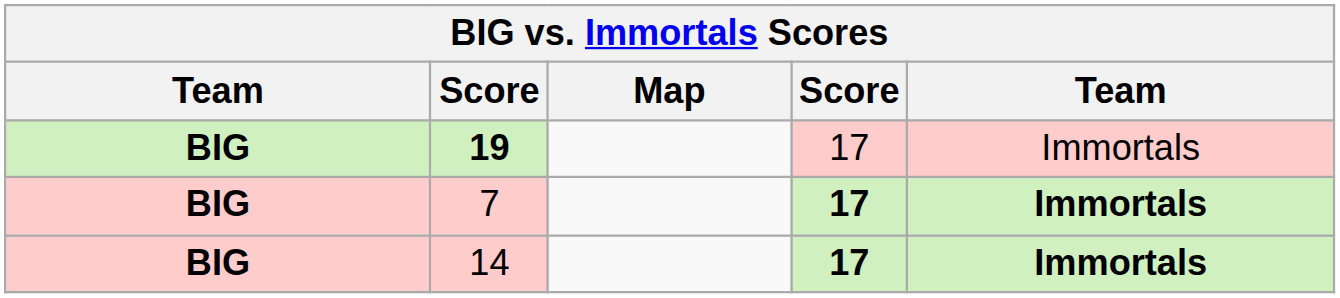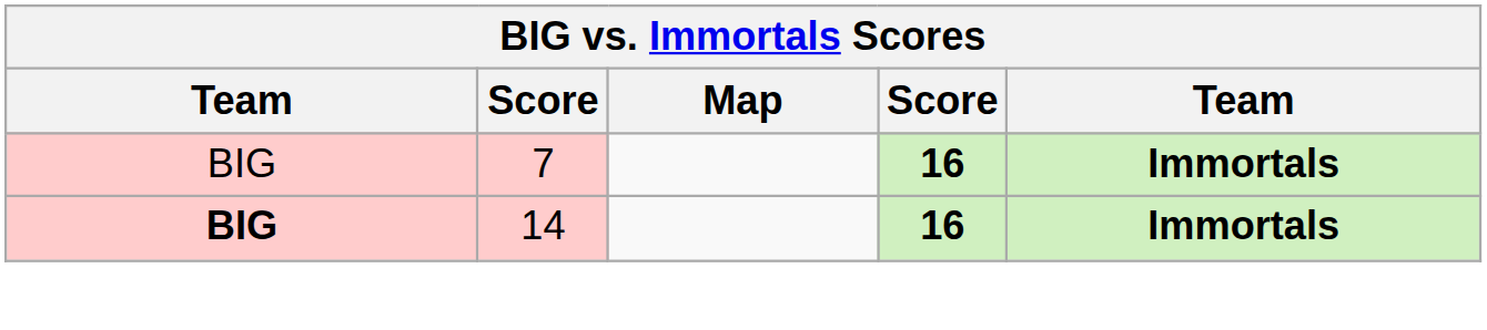 <table class="wikitable" style="text-align: center;">
 <tr>
 <th colspan=5>BIG vs.  <a href='#'>Immortals</a> Scores</th>
 </tr>
 <tr>
 <th width="181px">Team</th>
 <th width="20px">Score</th>
 <th width="100px">Map</th>
 <th width="20px">Score</th>
 <th width="181px">Team</th>
 </tr>
 <tr>
-<td style="background: #D0F0C0;"><strong>BIG</strong></td>
-<td style="background: #D0F0C0;"><strong>19</strong></td>
-<td></td>
-<td style="background: #FFCCCC;">17</td>
-<td style="background: #FFCCCC;">Immortals</td>
-</tr>
-<tr>
-<td style="background: #FFCCCC;"><strong>BIG</strong></td>
+<td style="background: #FFCCCC;">BIG</td>
 <td style="background: #FFCCCC;">7</td>
 <td></td>
-<td style="background: #D0F0C0;"><strong>17</strong></td>
+<td style="background: #D0F0C0;"><strong>16</strong></td>
 <td style="background: #D0F0C0;"><strong>Immortals</strong></td>
 </tr>
 <tr>
 <td style="background: #FFCCCC;"><strong>BIG</strong></td>
 <td style="background: #FFCCCC;">14</td>
 <td></td>
-<td style="background: #D0F0C0;"><strong>17</strong></td>
+<td style="background: #D0F0C0;"><strong>16</strong></td>
 <td style="background: #D0F0C0;"><strong>Immortals</strong></td>
 </tr>
 </table>
